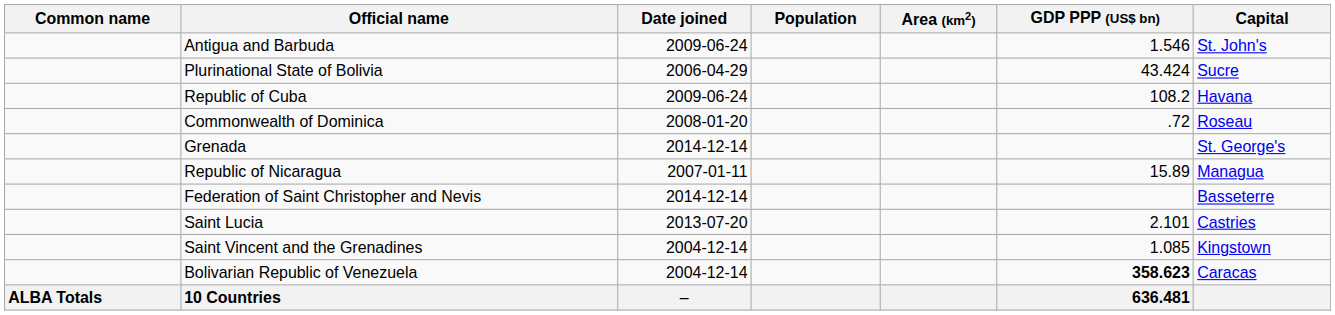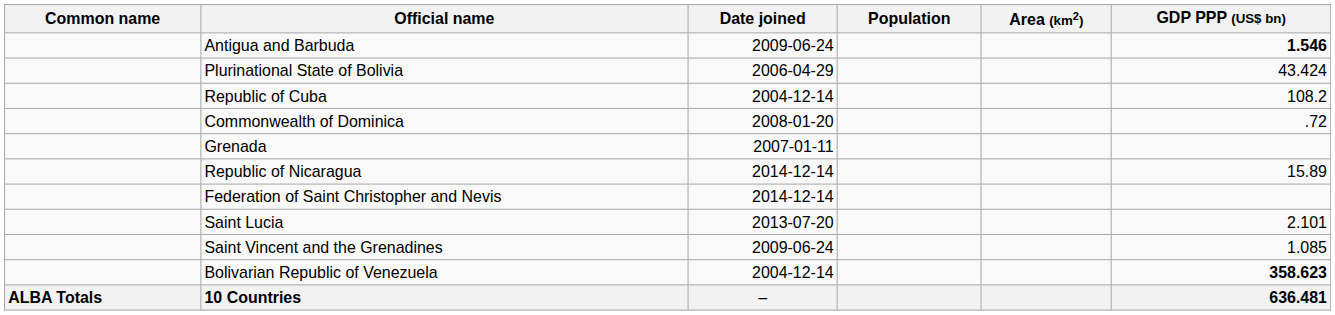 <table class="wikitable sortable" style="font-size:95%; white-space:nowrap" width="100%">
 <tr>
 <th style="line-height:95%">Common name<br></th>
 <th style="line-height:95%" class="unsortable">Official name<br></th>
 <th style="line-height:95%">Date joined<br></th>
 <th style="line-height:95%">Population<br></th>
 <th style="line-height:95%">Area <small>(km<sup>2</sup>)</small><br></th>
 <th style="line-height:95%">GDP PPP <small>(US$ bn)</small><br></th>
-<th style="line-height:95%">Capital<br></th>
 </tr>
 <tr>
 <td></td>
 <td>Antigua and Barbuda</td>
 <td style="text-align:right">2009-06-24</td>
 <td style="text-align:right"></td>
 <td style="text-align:right"></td>
-<td style="text-align:right">1.546</td>
-<td><a href='#'>St. John's</a></td>
+<td style="text-align:right"><strong>1.546</strong></td>
 </tr>
 <tr>
 <td></td>
 <td>Plurinational State of Bolivia</td>
 <td style="text-align:right">2006-04-29</td>
 <td style="text-align:right"></td>
 <td style="text-align:right"></td>
 <td style="text-align:right">43.424</td>
-<td><a href='#'>Sucre</a></td>
 </tr>
 <tr>
 <td></td>
 <td>Republic of Cuba</td>
-<td style="text-align:right">2009-06-24</td>
+<td style="text-align:right">2004-12-14</td>
 <td style="text-align:right"></td>
 <td style="text-align:right"></td>
 <td style="text-align:right">108.2</td>
-<td><a href='#'>Havana</a></td>
 </tr>
 <tr>
 <td></td>
 <td>Commonwealth of Dominica</td>
 <td style="text-align:right">2008-01-20</td>
 <td style="text-align:right"></td>
 <td style="text-align:right"></td>
 <td style="text-align:right">.72</td>
-<td><a href='#'>Roseau</a></td>
 </tr>
 <tr>
 <td></td>
 <td>Grenada</td>
-<td style="text-align:right">2014-12-14</td>
+<td style="text-align:right">2007-01-11</td>
 <td style="text-align:right"></td>
 <td style="text-align:right"></td>
 <td style="text-align:right"></td>
-<td><a href='#'>St. George's</a></td>
 </tr>
 <tr>
 <td></td>
 <td>Republic of Nicaragua</td>
-<td style="text-align:right">2007-01-11</td>
+<td style="text-align:right">2014-12-14</td>
 <td style="text-align:right"></td>
 <td style="text-align:right"></td>
 <td style="text-align:right">15.89</td>
-<td><a href='#'>Managua</a></td>
 </tr>
 <tr>
 <td></td>
 <td>Federation of Saint Christopher and Nevis</td>
 <td style="text-align:right">2014-12-14</td>
 <td style="text-align:right"></td>
 <td style="text-align:right"></td>
 <td style="text-align:right"></td>
-<td><a href='#'>Basseterre</a></td>
 </tr>
 <tr>
 <td></td>
 <td>Saint Lucia</td>
 <td style="text-align:right">2013-07-20</td>
 <td style="text-align:right"></td>
 <td style="text-align:right"></td>
 <td style="text-align:right">2.101</td>
-<td><a href='#'>Castries</a></td>
 </tr>
 <tr>
 <td></td>
 <td>Saint Vincent and the Grenadines</td>
-<td style="text-align:right">2004-12-14</td>
+<td style="text-align:right">2009-06-24</td>
 <td style="text-align:right"></td>
 <td style="text-align:right"></td>
 <td style="text-align:right">1.085</td>
-<td><a href='#'>Kingstown</a></td>
 </tr>
 <tr>
 <td></td>
 <td>Bolivarian Republic of Venezuela</td>
 <td style="text-align:right">2004-12-14</td>
 <td style="text-align:right"></td>
 <td style="text-align:right"></td>
 <td style="text-align:right"><strong>358.623</strong></td>
-<td><a href='#'>Caracas</a></td>
 </tr>
 <tr class="sortbottom" style="background:#F2F2F2">
 <td><strong>ALBA Totals</strong></td>
 <td><strong>10 Countries</strong></td>
 <td style="text-align:center">–</td>
 <td style="text-align:right"><strong></strong></td>
 <td style="text-align:right"><strong></strong></td>
 <td style="text-align:right"><strong>636.481</strong></td>
-<td></td>
 </tr>
 </table>
